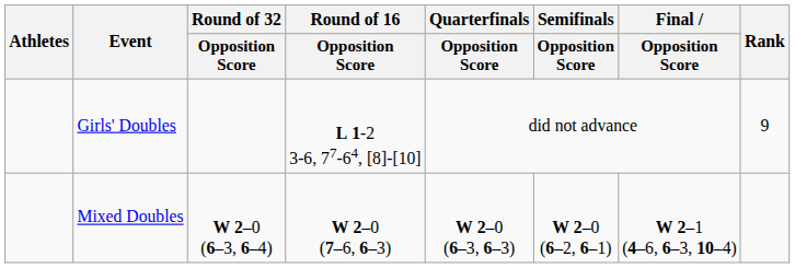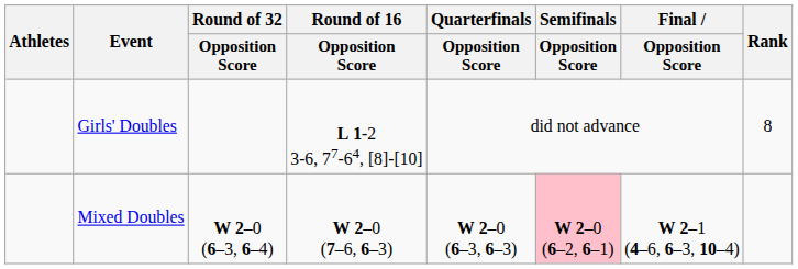 <table class=wikitable style="font-size:90%">
 <tr>
 <th rowspan="2">Athletes</th>
 <th rowspan="2">Event</th>
 <th>Round of 32</th>
 <th>Round of 16</th>
 <th>Quarterfinals</th>
 <th>Semifinals</th>
 <th>Final / </th>
 <th rowspan=2>Rank</th>
 </tr>
 <tr style="font-size:95%">
 <th>Opposition<br>Score</th>
 <th>Opposition<br>Score</th>
 <th>Opposition<br>Score</th>
 <th>Opposition<br>Score</th>
 <th>Opposition<br>Score</th>
 </tr>
 <tr align=center>
 <td align=left><br></td>
 <td align=left><a href='#'>Girls' Doubles</a></td>
 <td></td>
 <td><br><br><strong>L</strong> <strong>1</strong>-2 <br> 3-6, 7<sup>7</sup>-6<sup>4</sup>, [8]-[10]</td>
 <td colspan=3>did not advance</td>
-<td>9</td>
+<td>8</td>
 </tr>
 <tr align=center>
 <td align=left><br></td>
 <td align=left><a href='#'>Mixed Doubles</a></td>
 <td align=center><br><br><strong>W</strong> <strong>2</strong>–0<br> (<strong>6</strong>–3, <strong>6</strong>–4)</td>
 <td align=center><br><br><strong>W</strong> <strong>2</strong>–0<br> (<strong>7</strong>–6, <strong>6</strong>–3)</td>
 <td align=center><br><br><strong>W</strong> <strong>2</strong>–0<br> (<strong>6</strong>–3, <strong>6</strong>–3)</td>
-<td align=center><br><br><strong>W</strong> <strong>2</strong>–0<br> (<strong>6</strong>–2, <strong>6</strong>–1)</td>
+<td align=center style="background: pink;"><br><br><strong>W</strong> <strong>2</strong>–0<br> (<strong>6</strong>–2, <strong>6</strong>–1)</td>
 <td align=center><br><br><strong>W</strong> <strong>2</strong>–1<br> (<strong>4</strong>–6, <strong>6</strong>–3, <strong>10</strong>–4)</td>
 <td></td>
 </tr>
 </table>
